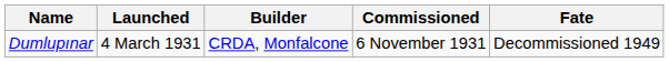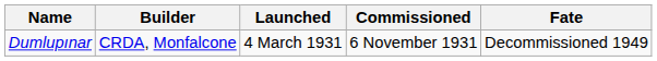 <table class="wikitable">
 <tr>
 <th>Name</th>
+<th>Builder</th>
 <th>Launched</th>
-<th>Builder</th>
 <th>Commissioned</th>
 <th>Fate</th>
 </tr>
 <tr>
 <td><em><a href='#'>Dumlupınar</a></em></td>
+<td> <a href='#'>CRDA</a>, <a href='#'>Monfalcone</a></td>
 <td>4 March 1931</td>
-<td> <a href='#'>CRDA</a>, <a href='#'>Monfalcone</a></td>
 <td>6 November 1931</td>
 <td>Decommissioned 1949</td>
 </tr>
 </table>
